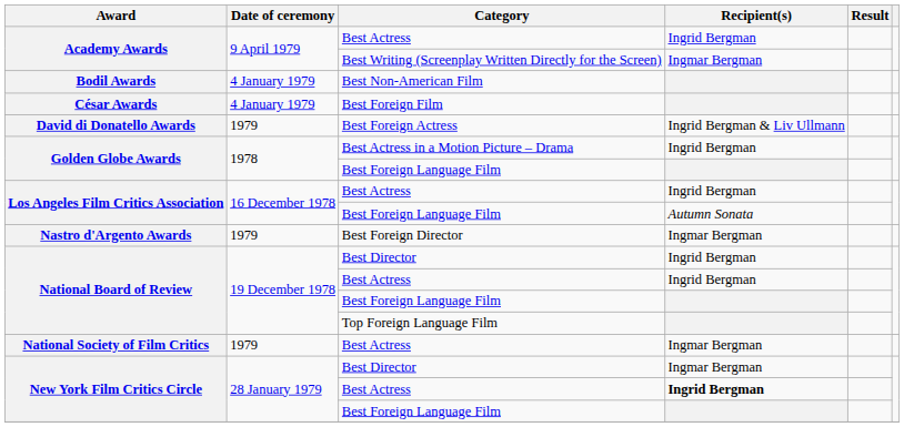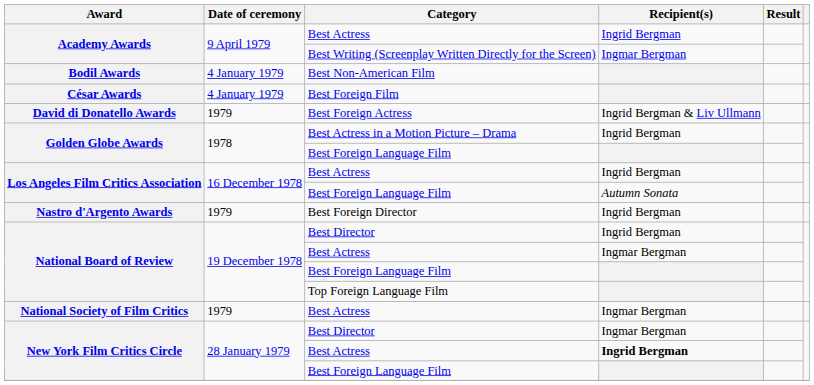 <table class="wikitable plainrowheaders sortable">
 <tr>
 <th scope="col">Award</th>
 <th scope="col">Date of ceremony</th>
 <th scope="col">Category</th>
 <th scope="col">Recipient(s)</th>
 <th scope="col">Result</th>
 <th scope="col" class="unsortable"></th>
 </tr>
 <tr>
 <th scope="row" rowspan=2><a href='#'>Academy Awards</a></th>
 <td rowspan=2><a href='#'>9 April 1979</a></td>
 <td><a href='#'>Best Actress</a></td>
 <td><a href='#'>Ingrid Bergman</a></td>
 <td></td>
 <td rowspan=2></td>
 </tr>
 <tr>
 <td><a href='#'>Best Writing (Screenplay Written Directly for the Screen)</a></td>
 <td><a href='#'>Ingmar Bergman</a></td>
 <td></td>
 </tr>
 <tr>
 <th scope="row"><a href='#'>Bodil Awards</a></th>
 <td><a href='#'>4 January 1979</a></td>
 <td><a href='#'>Best Non-American Film</a></td>
 <th></th>
 <td></td>
 <td></td>
 </tr>
 <tr>
 <th scope="row"><a href='#'>César Awards</a></th>
 <td><a href='#'>4 January 1979</a></td>
 <td><a href='#'>Best Foreign Film</a></td>
 <th></th>
 <td></td>
 <td></td>
 </tr>
 <tr>
 <th scope="row"><a href='#'>David di Donatello Awards</a></th>
 <td>1979</td>
 <td><a href='#'>Best Foreign Actress</a></td>
 <td>Ingrid Bergman & <a href='#'>Liv Ullmann</a></td>
 <td></td>
 <td></td>
 </tr>
 <tr>
 <th scope="row" rowspan=2><a href='#'>Golden Globe Awards</a></th>
 <td rowspan=2>1978</td>
 <td><a href='#'>Best Actress in a Motion Picture – Drama</a></td>
 <td>Ingrid Bergman</td>
 <td></td>
 <td rowspan=2></td>
 </tr>
 <tr>
 <td><a href='#'>Best Foreign Language Film</a></td>
 <th></th>
 <td></td>
 </tr>
 <tr>
 <th scope="row" rowspan=2><a href='#'>Los Angeles Film Critics Association</a></th>
 <td rowspan=2><a href='#'>16 December 1978</a></td>
 <td><a href='#'>Best Actress</a></td>
 <td>Ingrid Bergman</td>
 <td></td>
 <td rowspan=2></td>
 </tr>
 <tr>
 <td><a href='#'>Best Foreign Language Film</a></td>
 <td><em>Autumn Sonata</em></td>
 <td></td>
 </tr>
 <tr>
 <th scope="row"><a href='#'>Nastro d'Argento Awards</a></th>
 <td>1979</td>
 <td>Best Foreign Director</td>
-<td>Ingmar Bergman</td>
+<td>Ingrid Bergman</td>
 <td></td>
 <td></td>
 </tr>
 <tr>
 <th scope="row" rowspan=4><a href='#'>National Board of Review</a></th>
 <td rowspan=4><a href='#'>19 December 1978</a></td>
 <td><a href='#'>Best Director</a></td>
 <td>Ingrid Bergman</td>
 <td></td>
 <td rowspan=4></td>
 </tr>
 <tr>
 <td><a href='#'>Best Actress</a></td>
-<td>Ingrid Bergman</td>
+<td>Ingmar Bergman</td>
 <td></td>
 </tr>
 <tr>
 <td><a href='#'>Best Foreign Language Film</a></td>
 <th></th>
 <td></td>
 </tr>
 <tr>
 <td>Top Foreign Language Film</td>
 <th></th>
 <td></td>
 </tr>
 <tr>
 <th scope="row"><a href='#'>National Society of Film Critics</a></th>
 <td>1979</td>
 <td><a href='#'>Best Actress</a></td>
 <td>Ingmar Bergman</td>
 <td></td>
 <td></td>
 </tr>
 <tr>
 <th scope="row" rowspan=3><a href='#'>New York Film Critics Circle</a></th>
 <td rowspan=3><a href='#'>28 January 1979</a></td>
 <td><a href='#'>Best Director</a></td>
 <td>Ingmar Bergman</td>
 <td></td>
 <td rowspan=3></td>
 </tr>
 <tr>
 <td><a href='#'>Best Actress</a></td>
 <td><strong>Ingrid Bergman</strong></td>
 <td></td>
 </tr>
 <tr>
 <td><a href='#'>Best Foreign Language Film</a></td>
 <th></th>
 <td></td>
 </tr>
 <tr>
 </tr>
 </table>
